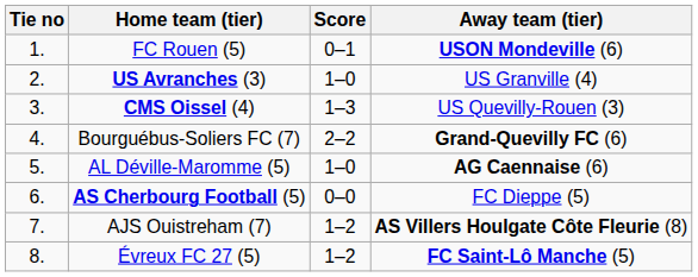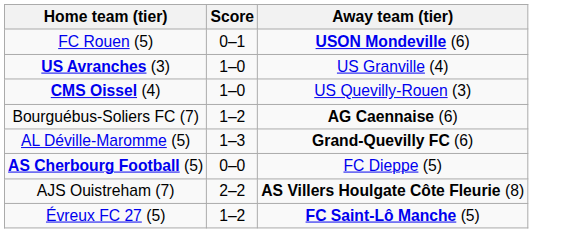 <table class="wikitable" style="text-align: center">
 <tr>
-<th>Tie no</th>
 <th>Home team (tier)</th>
 <th>Score</th>
 <th>Away team (tier)</th>
 </tr>
 <tr>
-<td>1.</td>
 <td><a href='#'>FC Rouen</a> (5)</td>
 <td>0–1</td>
 <td><strong><a href='#'>USON Mondeville</a></strong> (6)</td>
 </tr>
 <tr>
-<td>2.</td>
 <td><strong><a href='#'>US Avranches</a></strong> (3)</td>
 <td>1–0</td>
 <td><a href='#'>US Granville</a> (4)</td>
 </tr>
 <tr>
-<td>3.</td>
 <td><strong><a href='#'>CMS Oissel</a></strong> (4)</td>
-<td>1–3</td>
+<td>1–0</td>
 <td><a href='#'>US Quevilly-Rouen</a> (3)</td>
 </tr>
 <tr>
-<td>4.</td>
 <td>Bourguébus-Soliers FC (7)</td>
-<td>2–2 </td>
+<td>1–2</td>
+<td><strong>AG Caennaise</strong> (6)</td>
+</tr>
+<tr>
+<td><a href='#'>AL Déville-Maromme</a> (5)</td>
+<td>1–3</td>
 <td><strong>Grand-Quevilly FC</strong> (6)</td>
 </tr>
 <tr>
-<td>5.</td>
-<td><a href='#'>AL Déville-Maromme</a> (5)</td>
-<td>1–0</td>
-<td><strong>AG Caennaise</strong> (6)</td>
-</tr>
-<tr>
-<td>6.</td>
 <td><strong><a href='#'>AS Cherbourg Football</a></strong> (5)</td>
 <td>0–0 </td>
 <td><a href='#'>FC Dieppe</a> (5)</td>
 </tr>
 <tr>
-<td>7.</td>
 <td>AJS Ouistreham (7)</td>
-<td>1–2</td>
+<td>2–2 </td>
 <td><strong>AS Villers Houlgate Côte Fleurie</strong> (8)</td>
 </tr>
 <tr>
-<td>8.</td>
 <td><a href='#'>Évreux FC 27</a> (5)</td>
 <td>1–2</td>
 <td><strong><a href='#'>FC Saint-Lô Manche</a></strong> (5)</td>
 </tr>
 </table>
